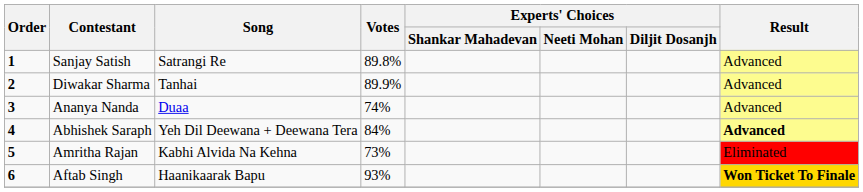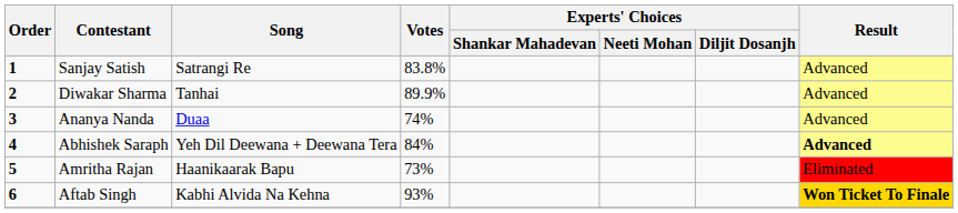 <table class="wikitable sortable mw-collapsible">
 <tr>
 <th rowspan="2">Order</th>
 <th rowspan="2">Contestant</th>
 <th rowspan="2">Song</th>
 <th rowspan="2">Votes</th>
 <th colspan="3">Experts' Choices</th>
 <th rowspan="2">Result</th>
 </tr>
 <tr>
 <th>Shankar Mahadevan</th>
 <th>Neeti Mohan</th>
 <th>Diljit Dosanjh</th>
 </tr>
 <tr>
 <td><strong>1</strong></td>
 <td>Sanjay Satish</td>
 <td>Satrangi Re</td>
-<td>89.8%</td>
+<td>83.8%</td>
 <td></td>
 <td></td>
 <td></td>
 <td bgcolor="#fdfc8f">Advanced</td>
 </tr>
 <tr>
 <td><strong>2</strong></td>
 <td>Diwakar Sharma</td>
 <td>Tanhai</td>
 <td>89.9%</td>
 <td></td>
 <td></td>
 <td></td>
 <td bgcolor="#fdfc8f">Advanced</td>
 </tr>
 <tr>
 <td><strong>3</strong></td>
 <td>Ananya Nanda</td>
 <td><a href='#'>Duaa</a></td>
 <td>74%</td>
 <td></td>
 <td></td>
 <td></td>
 <td bgcolor="#fdfc8f">Advanced</td>
 </tr>
 <tr>
 <td><strong>4</strong></td>
 <td>Abhishek Saraph</td>
 <td>Yeh Dil Deewana + Deewana Tera</td>
 <td>84%</td>
 <td></td>
 <td></td>
 <td></td>
 <td bgcolor="#fdfc8f"><strong>Advanced</strong></td>
 </tr>
 <tr>
 <td><strong>5</strong></td>
 <td>Amritha Rajan</td>
-<td>Kabhi Alvida Na Kehna</td>
+<td>Haanikaarak Bapu</td>
 <td>73%</td>
 <td></td>
 <td></td>
 <td></td>
 <td bgcolor="red">Eliminated</td>
 </tr>
 <tr>
 <td><strong>6</strong></td>
 <td>Aftab Singh</td>
-<td>Haanikaarak Bapu</td>
+<td>Kabhi Alvida Na Kehna</td>
 <td>93%</td>
 <td></td>
 <td></td>
 <td></td>
 <td bgcolor=gold><strong>Won Ticket To Finale</strong></td>
 </tr>
 <tr>
 </tr>
 </table>
